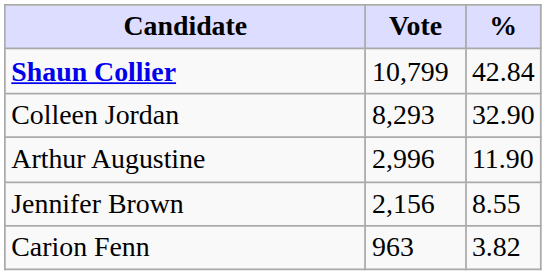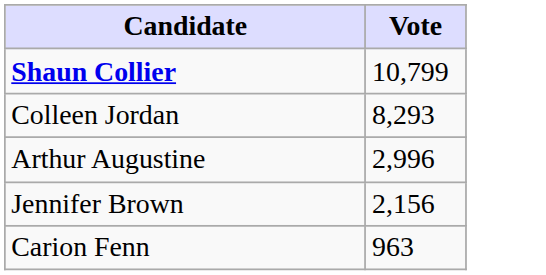 <table class="wikitable">
 <tr>
 <th style="background:#ddf; width:200px;">Candidate</th>
 <th style="background:#ddf; width:50px;">Vote</th>
-<th style="background:#ddf; width:30px;">%</th>
 </tr>
 <tr>
 <td><strong><a href='#'>Shaun Collier</a></strong></td>
 <td>10,799</td>
-<td>42.84</td>
 </tr>
 <tr>
 <td>Colleen Jordan</td>
 <td>8,293</td>
-<td>32.90</td>
 </tr>
 <tr>
 <td>Arthur Augustine</td>
 <td>2,996</td>
-<td>11.90</td>
 </tr>
 <tr>
 <td>Jennifer Brown</td>
 <td>2,156</td>
-<td>8.55</td>
 </tr>
 <tr>
 <td>Carion Fenn</td>
 <td>963</td>
-<td>3.82</td>
 </tr>
 </table>
